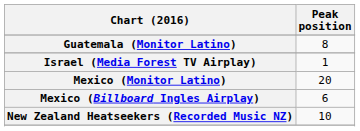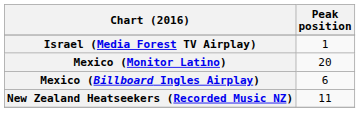 <table class="wikitable sortable plainrowheaders" style="text-align:center">
 <tr>
 <th scope="col">Chart (2016)</th>
 <th scope="col">Peak<br> position</th>
 </tr>
 <tr>
 </tr>
 <tr>
 </tr>
 <tr>
 </tr>
 <tr>
 </tr>
 <tr>
 </tr>
 <tr>
 </tr>
 <tr>
 </tr>
 <tr>
 </tr>
 <tr>
 </tr>
 <tr>
 </tr>
 <tr>
 </tr>
 <tr>
 </tr>
 <tr>
-<th scope="row">Guatemala (<a href='#'>Monitor Latino</a>)</th>
-<td>8</td>
-</tr>
-<tr>
 </tr>
 <tr>
 </tr>
 <tr>
 <th scope="row">Israel (<a href='#'>Media Forest</a> TV Airplay)</th>
 <td>1</td>
 </tr>
 <tr>
 <th scope="row">Mexico (<a href='#'>Monitor Latino</a>)</th>
 <td>20</td>
 </tr>
 <tr>
 <th scope="row">Mexico (<a href='#'><em>Billboard</em> Ingles Airplay</a>)</th>
 <td>6</td>
 </tr>
 <tr>
 <th scope="row">New Zealand Heatseekers (<a href='#'>Recorded Music NZ</a>)</th>
-<td>10</td>
+<td>11</td>
 </tr>
 <tr>
 </tr>
 <tr>
 </tr>
 <tr>
 </tr>
 <tr>
 </tr>
 <tr>
 </tr>
 <tr>
 </tr>
 <tr>
 </tr>
 <tr>
 </tr>
 <tr>
 </tr>
 </table>
